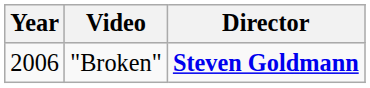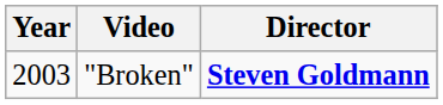 <table class="wikitable">
 <tr>
 <th>Year</th>
 <th>Video</th>
 <th>Director</th>
 </tr>
 <tr>
-<td>2006</td>
+<td>2003</td>
 <td>"Broken"</td>
 <td><strong><a href='#'>Steven Goldmann</a></strong></td>
 </tr>
 </table>
